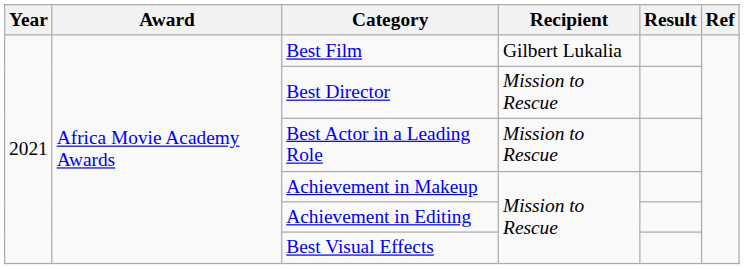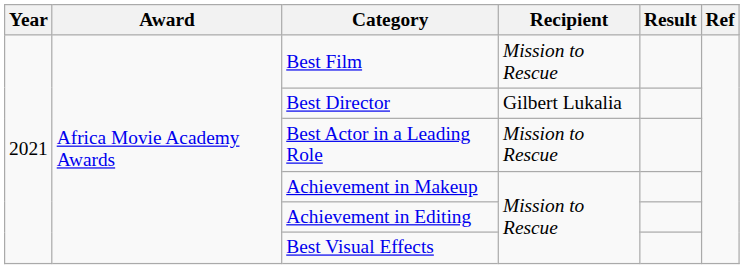 <table class="wikitable">
 <tr>
 <th>Year</th>
 <th>Award</th>
 <th>Category</th>
 <th>Recipient</th>
 <th>Result</th>
 <th>Ref</th>
 </tr>
 <tr>
 <td rowspan="6">2021</td>
 <td rowspan="6"><a href='#'>Africa Movie Academy Awards</a></td>
 <td><a href='#'>Best Film</a></td>
-<td>Gilbert Lukalia</td>
+<td><em>Mission to Rescue</em></td>
 <td></td>
 <td rowspan="6"></td>
 </tr>
 <tr>
 <td><a href='#'>Best Director</a></td>
-<td><em>Mission to Rescue</em></td>
+<td>Gilbert Lukalia</td>
 <td></td>
 </tr>
 <tr>
 <td><a href='#'>Best Actor in a Leading Role</a></td>
 <td><em>Mission to Rescue</em></td>
 <td></td>
 </tr>
 <tr>
 <td><a href='#'>Achievement in Makeup</a></td>
 <td rowspan="3"><em>Mission to Rescue</em></td>
 <td></td>
 </tr>
 <tr>
 <td><a href='#'>Achievement in Editing</a></td>
 <td></td>
 </tr>
 <tr>
 <td><a href='#'>Best Visual Effects</a></td>
 <td></td>
 </tr>
 </table>
